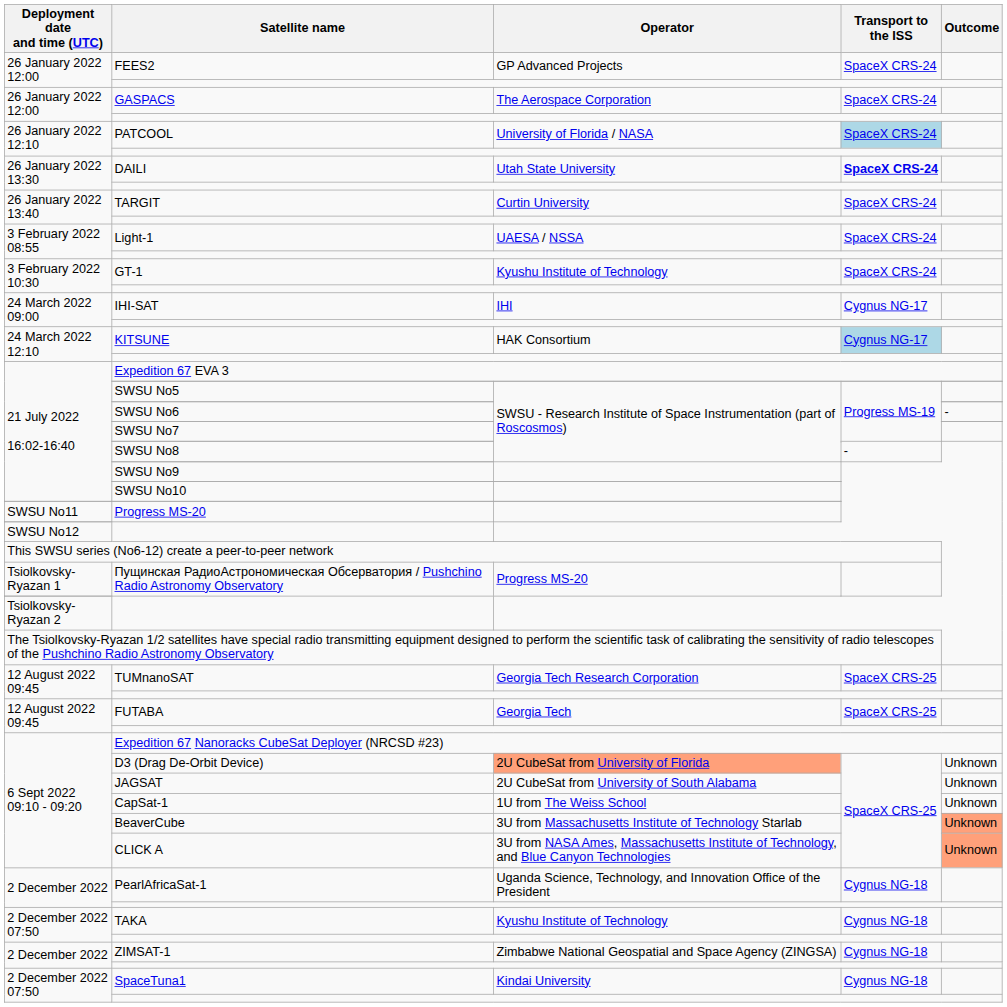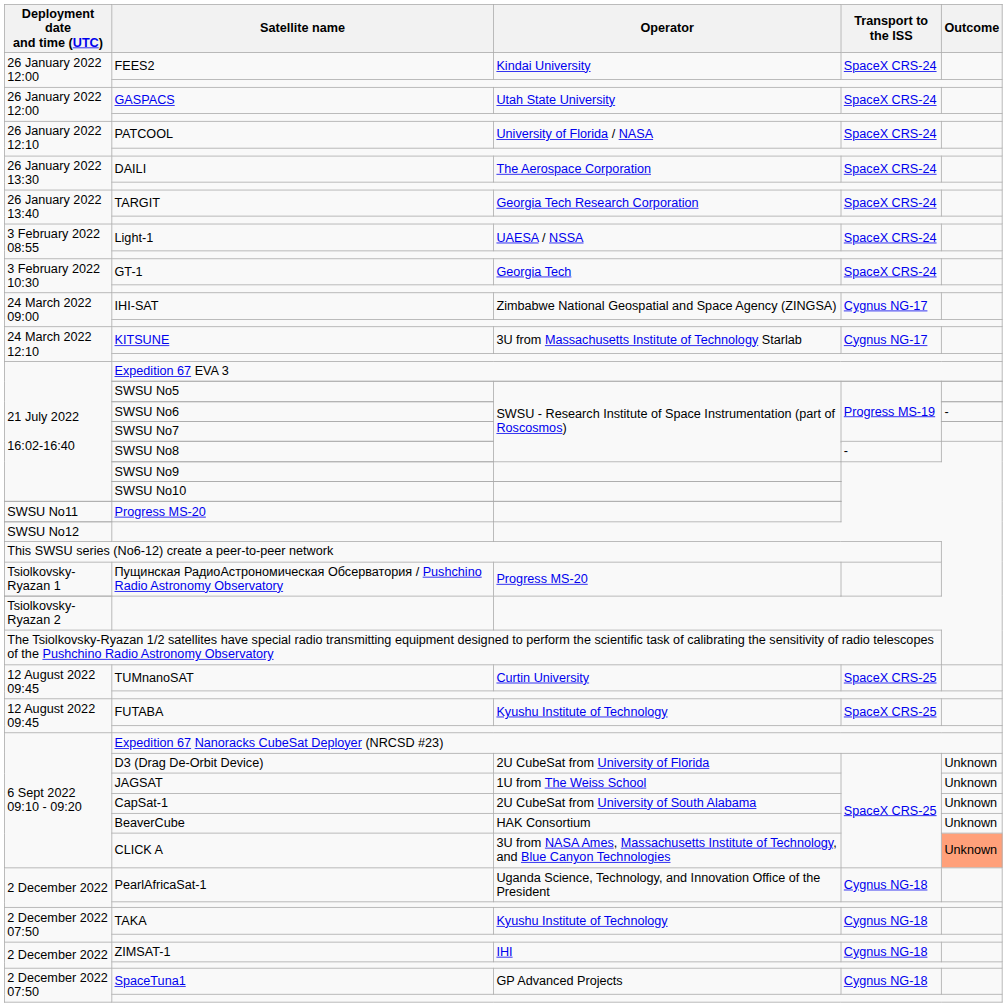 <table class="wikitable sticky-header" style="width: 100%;">
 <tr>
 <th scope="col">Deployment date<br>and time (<a href='#'>UTC</a>)</th>
 <th scope="col">Satellite name</th>
 <th scope="col">Operator</th>
 <th scope="col">Transport to the ISS</th>
 <th scope="col">Outcome</th>
 </tr>
 <tr>
 <td rowspan=2>26 January 2022 <br> 12:00</td>
 <td> FEES2</td>
-<td>GP Advanced Projects</td>
+<td><a href='#'>Kindai University</a></td>
 <td><a href='#'>SpaceX CRS-24</a></td>
 <td></td>
 </tr>
 <tr>
 <td colspan=4></td>
 </tr>
 <tr>
 <td rowspan=2>26 January 2022 <br> 12:00</td>
 <td> <a href='#'>GASPACS</a></td>
-<td><a href='#'>The Aerospace Corporation</a></td>
+<td><a href='#'>Utah State University</a></td>
 <td><a href='#'>SpaceX CRS-24</a></td>
 <td></td>
 </tr>
 <tr>
 <td colspan=4></td>
 </tr>
 <tr>
 <td rowspan=2>26 January 2022 <br> 12:10</td>
 <td> PATCOOL</td>
 <td><a href='#'>University of Florida</a> / <a href='#'>NASA</a></td>
-<td style="background: lightblue;"><a href='#'>SpaceX CRS-24</a></td>
+<td><a href='#'>SpaceX CRS-24</a></td>
 <td></td>
 </tr>
 <tr>
 <td colspan=4></td>
 </tr>
 <tr>
 <td rowspan=2>26 January 2022 <br> 13:30</td>
 <td> DAILI</td>
-<td><a href='#'>Utah State University</a></td>
-<td><strong><a href='#'>SpaceX CRS-24</a></strong></td>
+<td><a href='#'>The Aerospace Corporation</a></td>
+<td><a href='#'>SpaceX CRS-24</a></td>
 <td></td>
 </tr>
 <tr>
 <td colspan=4></td>
 </tr>
 <tr>
 <td rowspan=2>26 January 2022 <br> 13:40</td>
 <td> TARGIT</td>
-<td><a href='#'>Curtin University</a></td>
+<td><a href='#'>Georgia Tech Research Corporation</a></td>
 <td><a href='#'>SpaceX CRS-24</a></td>
 <td></td>
 </tr>
 <tr>
 <td colspan=4></td>
 </tr>
 <tr>
 <td rowspan=2>3 February 2022 <br> 08:55</td>
 <td>  Light-1</td>
 <td><a href='#'>UAESA</a> / <a href='#'>NSSA</a></td>
 <td><a href='#'>SpaceX CRS-24</a></td>
 <td></td>
 </tr>
 <tr>
 <td colspan=4></td>
 </tr>
 <tr>
 <td rowspan=2>3 February 2022 <br> 10:30</td>
 <td> GT-1</td>
-<td><a href='#'>Kyushu Institute of Technology</a></td>
+<td><a href='#'>Georgia Tech</a></td>
 <td><a href='#'>SpaceX CRS-24</a></td>
 <td></td>
 </tr>
 <tr>
 <td colspan=4></td>
 </tr>
 <tr>
 <td rowspan=2>24 March 2022 <br> 09:00</td>
 <td> IHI-SAT</td>
-<td><a href='#'>IHI</a></td>
+<td>Zimbabwe National Geospatial and Space Agency (ZINGSA)</td>
 <td><a href='#'>Cygnus NG-17</a></td>
 <td></td>
 </tr>
 <tr>
 <td colspan=4></td>
 </tr>
 <tr>
 <td rowspan=2>24 March 2022 <br> 12:10</td>
 <td> <a href='#'>KITSUNE</a></td>
-<td>HAK Consortium</td>
-<td style="background: lightblue;"><a href='#'>Cygnus NG-17</a></td>
+<td>3U from <a href='#'>Massachusetts Institute of Technology</a> Starlab</td>
+<td><a href='#'>Cygnus NG-17</a></td>
 <td></td>
 </tr>
 <tr>
 <td colspan=4></td>
 </tr>
 <tr>
 <td rowspan=13>21 July 2022<br><br>16:02-16:40</td>
 <td colspan=4><a href='#'>Expedition 67</a> EVA 3</td>
 </tr>
 <tr>
 </tr>
 <tr>
 <td> SWSU No5</td>
 <td rowspan=8>SWSU - Research Institute of Space Instrumentation (part of <a href='#'>Roscosmos</a>)</td>
 <td rowspan=6><a href='#'>Progress MS-19</a></td>
 <td></td>
 </tr>
 <tr>
 </tr>
 <tr>
 <td> SWSU No6</td>
 <td>-</td>
 </tr>
 <tr>
 </tr>
 <tr>
 <td> SWSU No7</td>
 <td></td>
 </tr>
 <tr>
 </tr>
 <tr>
 <td> SWSU No8</td>
 <td>-</td>
 </tr>
 <tr>
 </tr>
 <tr>
 <td> SWSU No9</td>
 <td></td>
 </tr>
 <tr>
 </tr>
 <tr>
 <td> SWSU No10</td>
 <td></td>
 </tr>
 <tr>
 </tr>
 <tr>
 <td> SWSU No11</td>
 <td rowspan=2><a href='#'>Progress MS-20</a></td>
 <td></td>
 </tr>
 <tr>
 </tr>
 <tr>
 <td> SWSU No12</td>
 <td></td>
 </tr>
 <tr>
 <td colspan=4>This SWSU series (No6-12) create a peer-to-peer network </td>
 </tr>
 <tr>
 <td> Tsiolkovsky-Ryazan 1</td>
 <td rowspan=2>Пущинская РадиоАстрономическая Обсерватория / <a href='#'>Pushchino Radio Astronomy Observatory</a></td>
 <td rowspan=2><a href='#'>Progress MS-20</a></td>
 <td></td>
 </tr>
 <tr>
 </tr>
 <tr>
 <td> Tsiolkovsky-Ryazan 2</td>
 <td></td>
 </tr>
 <tr>
 <td colspan=4>The Tsiolkovsky-Ryazan 1/2 satellites have special radio transmitting equipment designed to perform the scientific task of calibrating the sensitivity of radio telescopes of the <a href='#'>Pushchino Radio Astronomy Observatory</a></td>
 </tr>
 <tr>
 <td rowspan=2>12 August 2022 <br> 09:45</td>
 <td> TUMnanoSAT</td>
-<td><a href='#'>Georgia Tech Research Corporation</a></td>
+<td><a href='#'>Curtin University</a></td>
 <td><a href='#'>SpaceX CRS-25</a></td>
 <td></td>
 </tr>
 <tr>
 <td colspan=4></td>
 </tr>
 <tr>
 <td rowspan=2>12 August 2022 <br> 09:45</td>
 <td> FUTABA</td>
-<td><a href='#'>Georgia Tech</a></td>
+<td><a href='#'>Kyushu Institute of Technology</a></td>
 <td><a href='#'>SpaceX CRS-25</a></td>
 <td></td>
 </tr>
 <tr>
 <td colspan=4></td>
 </tr>
 <tr>
 <td rowspan=6>6 Sept 2022<br>09:10 - 09:20</td>
 <td colspan=4><a href='#'>Expedition 67</a> <a href='#'>Nanoracks CubeSat Deployer</a> (NRCSD #23)</td>
 </tr>
 <tr>
 <td> D3 (Drag De-Orbit Device)</td>
-<td style="background: lightsalmon;">2U CubeSat from <a href='#'>University of Florida</a></td>
+<td>2U CubeSat from <a href='#'>University of Florida</a></td>
 <td rowspan=5><a href='#'>SpaceX CRS-25</a></td>
 <td>Unknown</td>
 </tr>
 <tr>
 <td> JAGSAT</td>
+<td>1U from <a href='#'>The Weiss School</a></td>
+<td>Unknown</td>
+</tr>
+<tr>
+<td> CapSat-1</td>
 <td>2U CubeSat from <a href='#'>University of South Alabama</a></td>
 <td>Unknown</td>
 </tr>
 <tr>
-<td> CapSat-1</td>
-<td>1U from <a href='#'>The Weiss School</a></td>
+<td> BeaverCube</td>
+<td>HAK Consortium</td>
 <td>Unknown</td>
-</tr>
-<tr>
-<td> BeaverCube</td>
-<td>3U from <a href='#'>Massachusetts Institute of Technology</a> Starlab</td>
-<td style="background: lightsalmon;">Unknown</td>
 </tr>
 <tr>
 <td> CLICK A</td>
 <td>3U from <a href='#'>NASA Ames</a>, <a href='#'>Massachusetts Institute of Technology</a>, and <a href='#'>Blue Canyon Technologies</a></td>
 <td style="background: lightsalmon;">Unknown</td>
 </tr>
 <tr>
 <td rowspan=2>2 December 2022</td>
 <td> PearlAfricaSat-1</td>
 <td>Uganda Science, Technology, and Innovation Office of the President</td>
 <td><a href='#'>Cygnus NG-18</a></td>
 </tr>
 <tr>
 <td colspan=4></td>
 </tr>
 <tr>
 <td rowspan=2>2 December 2022 <br> 07:50</td>
 <td> TAKA</td>
 <td><a href='#'>Kyushu Institute of Technology</a></td>
 <td><a href='#'>Cygnus NG-18</a></td>
 <td></td>
 </tr>
 <tr>
 <td colspan=4></td>
 </tr>
 <tr>
 <td rowspan=2>2 December 2022</td>
 <td> ZIMSAT-1</td>
-<td>Zimbabwe National Geospatial and Space Agency (ZINGSA)</td>
+<td><a href='#'>IHI</a></td>
 <td><a href='#'>Cygnus NG-18</a></td>
 <td></td>
 </tr>
 <tr>
 <td colspan=4></td>
 </tr>
 <tr>
 <td rowspan=2>2 December 2022 <br> 07:50</td>
 <td> <a href='#'>SpaceTuna1</a></td>
-<td><a href='#'>Kindai University</a></td>
+<td>GP Advanced Projects</td>
 <td><a href='#'>Cygnus NG-18</a></td>
 <td></td>
 </tr>
 <tr>
 <td colspan=4></td>
 </tr>
 </table>
